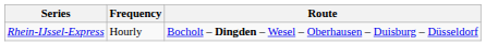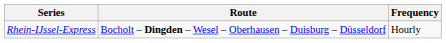 <table class="wikitable vatop">
 <tr>
 <th>Series</th>
+<th>Route</th>
 <th>Frequency</th>
-<th>Route</th>
 </tr>
 <tr>
 <td> <em><a href='#'>Rhein-IJssel-Express</a></em></td>
+<td><a href='#'>Bocholt</a> – <strong>Dingden</strong> – <a href='#'>Wesel</a>  – <a href='#'>Oberhausen</a> – <a href='#'>Duisburg</a> – <a href='#'>Düsseldorf</a></td>
 <td>Hourly</td>
-<td><a href='#'>Bocholt</a> – <strong>Dingden</strong> – <a href='#'>Wesel</a>  – <a href='#'>Oberhausen</a> – <a href='#'>Duisburg</a> – <a href='#'>Düsseldorf</a></td>
 </tr>
 </table>
